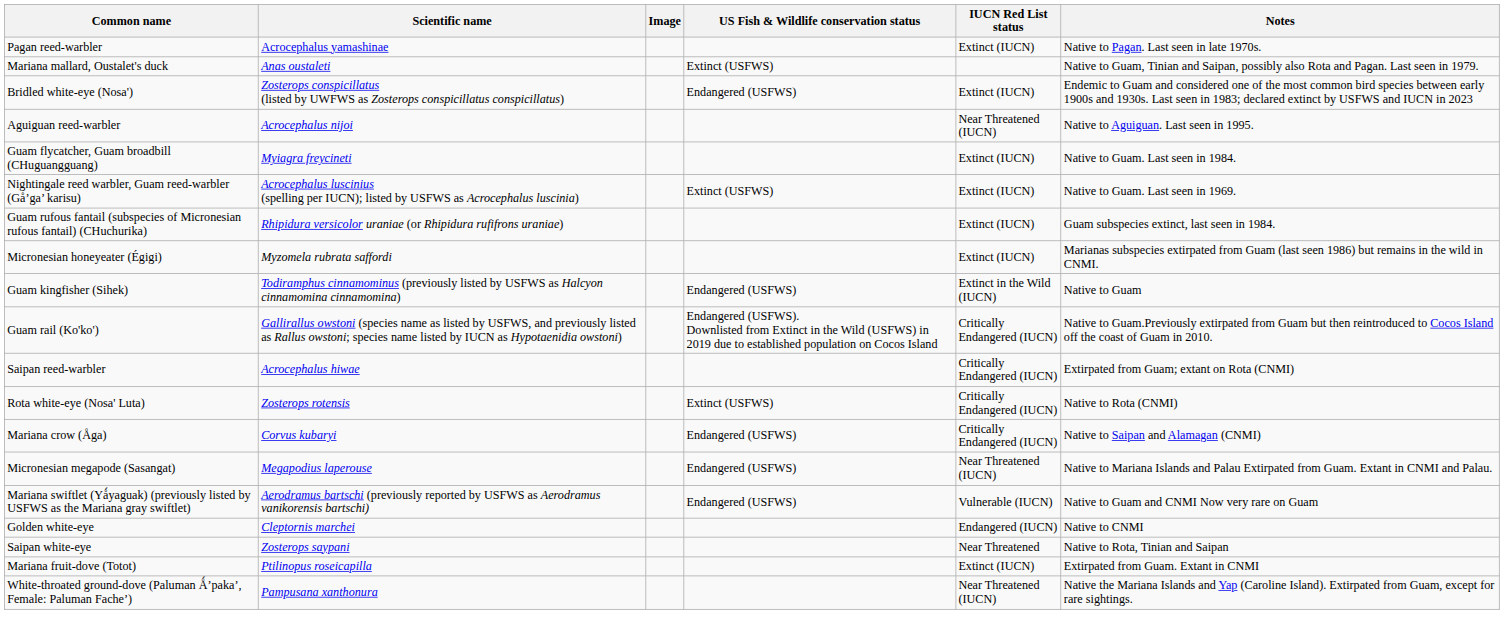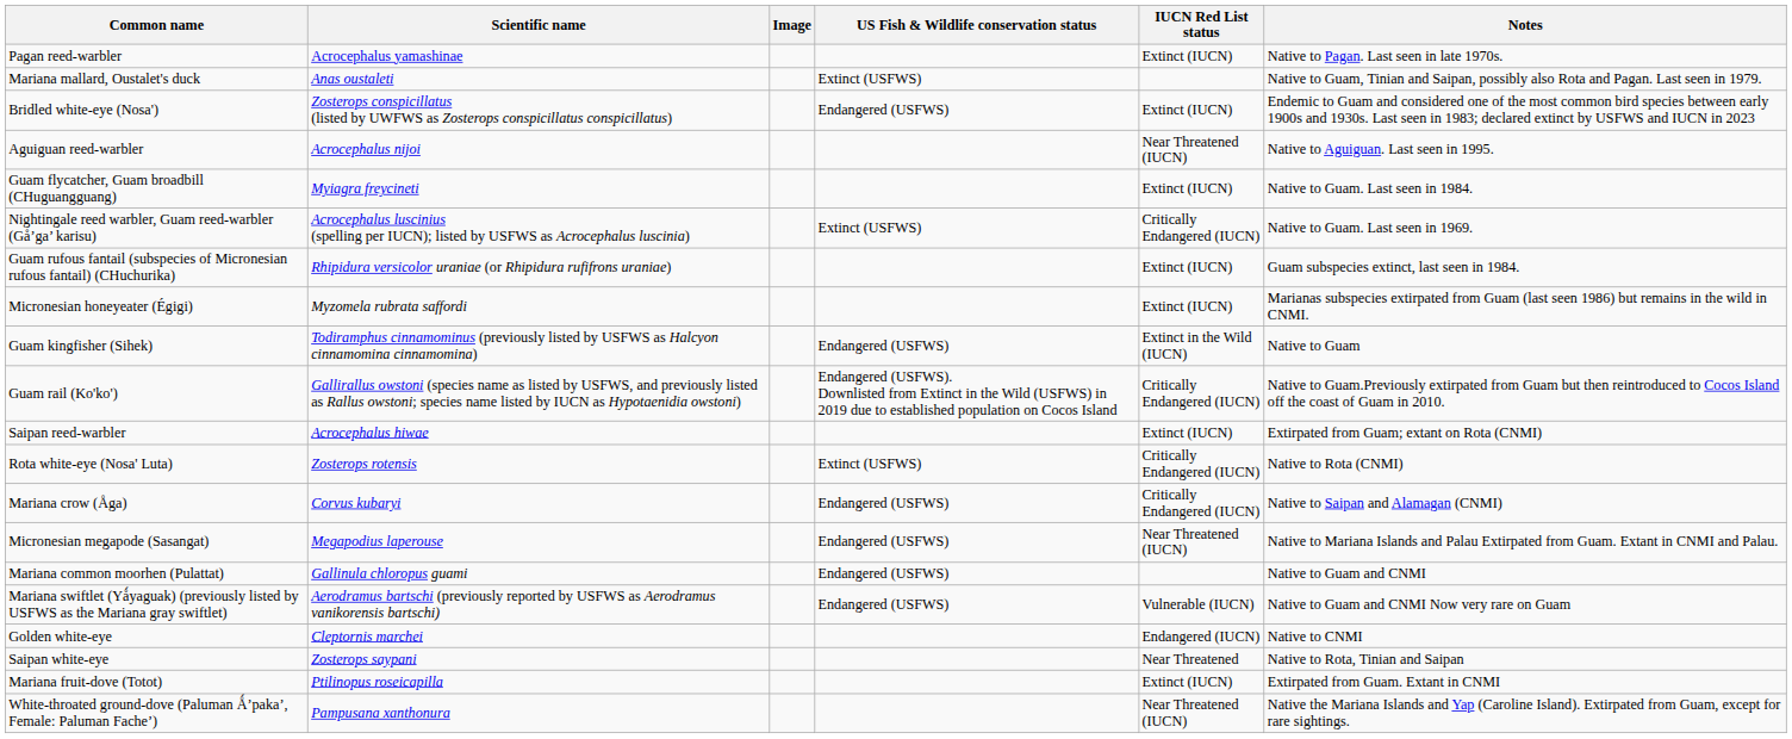 <table class="wikitable sortable">
 <tr>
 <th><strong>Common name</strong></th>
 <th><strong>Scientific name</strong></th>
 <th><strong>Image</strong></th>
 <th><strong>US Fish & Wildlife conservation status</strong></th>
 <th>IUCN Red List status</th>
 <th><strong>Notes</strong></th>
 </tr>
 <tr>
 <td>Pagan reed-warbler</td>
 <td><a href='#'>Acrocephalus yamashinae</a></td>
 <td></td>
 <td></td>
 <td>Extinct (IUCN)</td>
 <td>Native to <a href='#'>Pagan</a>. Last seen in late 1970s.</td>
 </tr>
 <tr>
 <td>Mariana mallard, Oustalet's duck</td>
 <td><em><a href='#'>Anas oustaleti</a></em></td>
 <td></td>
 <td>Extinct (USFWS)</td>
 <td></td>
 <td>Native to Guam, Tinian and Saipan, possibly also Rota and Pagan. Last seen in 1979.</td>
 </tr>
 <tr>
 <td>Bridled white-eye (Nosa')</td>
 <td><em><a href='#'>Zosterops conspicillatus</a></em><br>(listed by UWFWS as <em>Zosterops conspicillatus conspicillatus</em>)</td>
 <td></td>
 <td>Endangered (USFWS)</td>
 <td>Extinct (IUCN)</td>
 <td>Endemic to Guam and considered one of the most common bird species between early 1900s and 1930s. Last seen in 1983; declared extinct by USFWS and IUCN in 2023</td>
 </tr>
 <tr>
 <td>Aguiguan reed-warbler</td>
 <td><em><a href='#'>Acrocephalus nijoi</a></em></td>
 <td></td>
 <td></td>
 <td>Near Threatened (IUCN)</td>
 <td>Native to <a href='#'>Aguiguan</a>. Last seen in 1995.</td>
 </tr>
 <tr>
 <td>Guam flycatcher, Guam broadbill (CHuguangguang)</td>
 <td><em><a href='#'>Myiagra freycineti</a></em></td>
 <td></td>
 <td></td>
 <td>Extinct (IUCN)</td>
 <td>Native to Guam. Last seen in 1984.</td>
 </tr>
 <tr>
 <td>Nightingale reed warbler, Guam reed-warbler (Gå’ga’ karisu)</td>
 <td><em><a href='#'>Acrocephalus luscinius</a></em><br>(spelling per IUCN); listed by USFWS as <em>Acrocephalus luscinia</em>)</td>
 <td></td>
 <td>Extinct (USFWS)</td>
-<td>Extinct (IUCN)</td>
+<td>Critically Endangered (IUCN)</td>
 <td>Native to Guam.  Last seen in 1969.</td>
 </tr>
 <tr>
 <td>Guam rufous fantail (subspecies of Micronesian rufous fantail) (CHuchurika)</td>
 <td><em><a href='#'>Rhipidura versicolor</a> uraniae</em> (or <em>Rhipidura rufifrons uraniae</em>)</td>
 <td></td>
 <td></td>
 <td>Extinct (IUCN)</td>
 <td>Guam subspecies extinct, last seen in 1984.</td>
 </tr>
 <tr>
 <td>Micronesian honeyeater (Égigi)</td>
 <td><em>Myzomela rubrata saffordi</em></td>
 <td></td>
 <td></td>
 <td>Extinct (IUCN)</td>
 <td>Marianas subspecies extirpated from Guam (last seen 1986) but remains in the wild in CNMI.</td>
 </tr>
 <tr>
 <td>Guam kingfisher (Sihek)</td>
 <td><em><a href='#'>Todiramphus cinnamominus</a></em> (previously listed by USFWS as <em>Halcyon cinnamomina cinnamomina</em>)</td>
 <td></td>
 <td>Endangered (USFWS)</td>
 <td>Extinct in the Wild (IUCN)</td>
 <td>Native to Guam</td>
 </tr>
 <tr>
 <td>Guam rail (Ko'ko')</td>
 <td><em><a href='#'>Gallirallus owstoni</a></em> (species name as listed by USFWS, and previously listed as <em>Rallus owstoni</em>; species name listed by IUCN as <em>Hypotaenidia owstoni</em>)</td>
 <td></td>
 <td>Endangered (USFWS).<br>Downlisted from Extinct in the Wild (USFWS) in 2019 due to established population on Cocos Island </td>
 <td>Critically Endangered (IUCN)</td>
 <td>Native to Guam.Previously extirpated from Guam but then reintroduced to <a href='#'>Cocos Island</a> off the coast of Guam in 2010.</td>
 </tr>
 <tr>
 <td>Saipan reed-warbler</td>
 <td><em><a href='#'>Acrocephalus hiwae</a></em></td>
 <td></td>
 <td></td>
-<td>Critically Endangered (IUCN)</td>
+<td>Extinct (IUCN)</td>
 <td>Extirpated from Guam; extant on Rota (CNMI)</td>
 </tr>
 <tr>
 <td>Rota white-eye (Nosa' Luta)</td>
 <td><em><a href='#'>Zosterops rotensis</a></em></td>
 <td></td>
 <td>Extinct (USFWS)</td>
 <td>Critically Endangered (IUCN)</td>
 <td>Native to Rota (CNMI)</td>
 </tr>
 <tr>
 <td>Mariana crow (Åga)</td>
 <td><em><a href='#'>Corvus kubaryi</a></em></td>
 <td></td>
 <td>Endangered (USFWS)</td>
 <td>Critically Endangered (IUCN)</td>
 <td>Native to <a href='#'>Saipan</a> and <a href='#'>Alamagan</a> (CNMI)</td>
 </tr>
 <tr>
 <td>Micronesian megapode (Sasangat)</td>
 <td><em><a href='#'>Megapodius laperouse</a></em></td>
 <td></td>
 <td>Endangered (USFWS)</td>
 <td>Near Threatened (IUCN)</td>
 <td>Native to Mariana Islands and Palau  Extirpated from Guam. Extant in CNMI and Palau.</td>
+</tr>
+<tr>
+<td>Mariana common moorhen (Pulattat)</td>
+<td><em><a href='#'>Gallinula chloropus</a> guami</em></td>
+<td></td>
+<td>Endangered (USFWS)</td>
+<td></td>
+<td>Native to Guam and CNMI</td>
 </tr>
 <tr>
 <td>Mariana swiftlet (Yǻyaguak) (previously listed by USFWS as the Mariana gray swiftlet)</td>
 <td><a href='#'><em>Aerodramus bartschi</em></a> (previously reported by USFWS as <em>Aerodramus vanikorensis bartschi)</em></td>
 <td></td>
 <td>Endangered (USFWS)</td>
 <td>Vulnerable (IUCN)</td>
 <td>Native to Guam and CNMI  Now very rare on Guam</td>
 </tr>
 <tr>
 <td>Golden white-eye</td>
 <td><em><a href='#'>Cleptornis marchei</a></em></td>
 <td></td>
 <td></td>
 <td>Endangered (IUCN)</td>
 <td>Native to CNMI</td>
 </tr>
 <tr>
 <td>Saipan white-eye</td>
 <td><em><a href='#'>Zosterops saypani</a></em></td>
 <td></td>
 <td></td>
 <td>Near Threatened</td>
 <td>Native to Rota, Tinian and Saipan</td>
 </tr>
 <tr>
 <td>Mariana fruit-dove (Totot)</td>
 <td><em><a href='#'>Ptilinopus roseicapilla</a></em></td>
 <td></td>
 <td></td>
 <td>Extinct (IUCN)</td>
 <td>Extirpated from Guam. Extant in CNMI</td>
 </tr>
 <tr>
 <td>White-throated ground-dove (Paluman Ǻ’paka’, Female: Paluman Fache’)</td>
 <td><em><a href='#'>Pampusana xanthonura</a></em></td>
 <td></td>
 <td></td>
 <td>Near Threatened (IUCN)</td>
 <td>Native the Mariana Islands and <a href='#'>Yap</a> (Caroline Island).  Extirpated from Guam, except for rare sightings.</td>
 </tr>
 </table>
